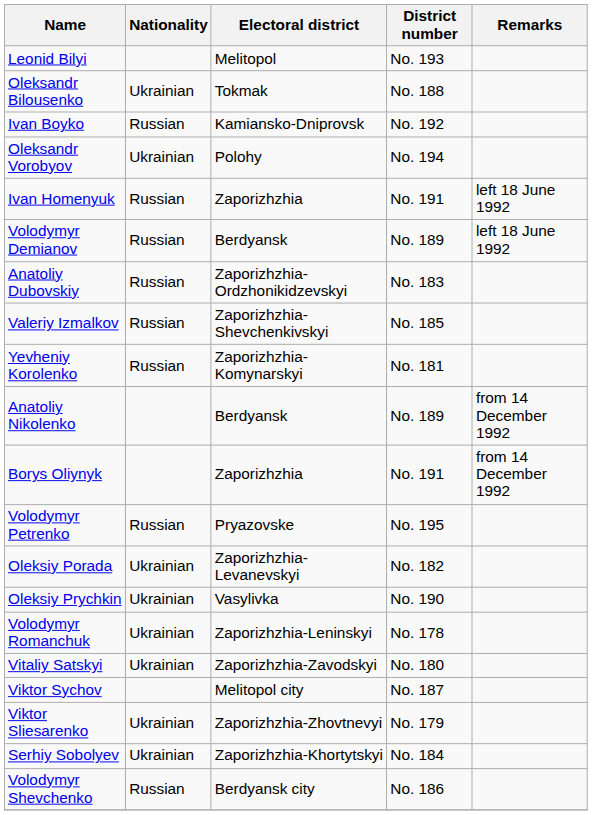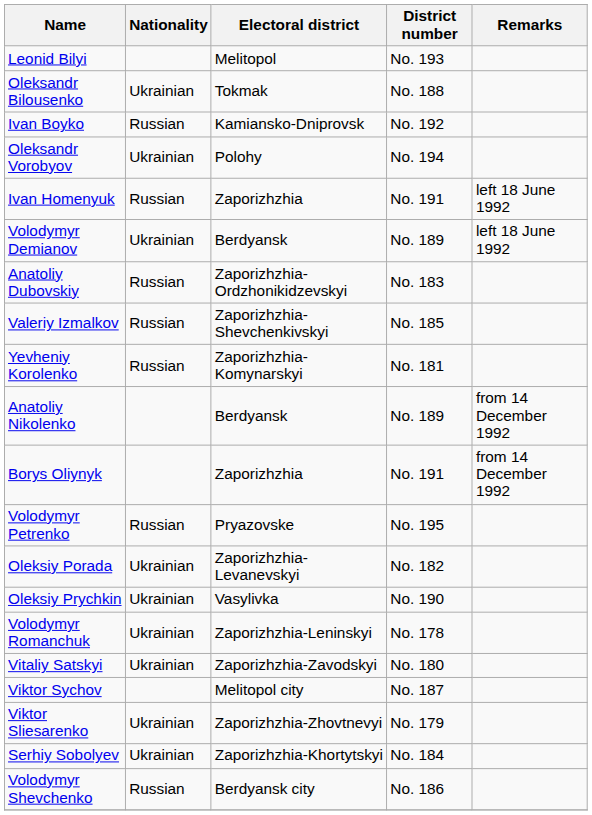 <table class="wikitable standard sortable">
 <tr>
 <th>Name</th>
 <th>Nationality</th>
 <th>Electoral district</th>
 <th>District number</th>
 <th>Remarks</th>
 </tr>
 <tr>
 <td><a href='#'>Leonid Bilyi</a></td>
 <td></td>
 <td>Melitopol</td>
 <td>No. 193</td>
 <td></td>
 </tr>
 <tr>
 <td><a href='#'>Oleksandr Bilousenko</a></td>
 <td>Ukrainian</td>
 <td>Tokmak</td>
 <td>No. 188</td>
 <td></td>
 </tr>
 <tr>
 <td><a href='#'>Ivan Boyko</a></td>
 <td>Russian</td>
 <td>Kamiansko-Dniprovsk</td>
 <td>No. 192</td>
 <td></td>
 </tr>
 <tr>
 <td><a href='#'>Oleksandr Vorobyov</a></td>
 <td>Ukrainian</td>
 <td>Polohy</td>
 <td>No. 194</td>
 <td></td>
 </tr>
 <tr>
 <td><a href='#'>Ivan Homenyuk</a></td>
 <td>Russian</td>
 <td>Zaporizhzhia</td>
 <td>No. 191</td>
 <td>left 18 June 1992</td>
 </tr>
 <tr>
 <td><a href='#'>Volodymyr Demianov</a></td>
-<td>Russian</td>
+<td>Ukrainian</td>
 <td>Berdyansk</td>
 <td>No. 189</td>
 <td>left 18 June 1992</td>
 </tr>
 <tr>
 <td><a href='#'>Anatoliy Dubovskiy</a></td>
 <td>Russian</td>
 <td>Zaporizhzhia-Ordzhonikidzevskyi</td>
 <td>No. 183</td>
 <td></td>
 </tr>
 <tr>
 <td><a href='#'>Valeriy Izmalkov</a></td>
 <td>Russian</td>
 <td>Zaporizhzhia-Shevchenkivskyi</td>
 <td>No. 185</td>
 <td></td>
 </tr>
 <tr>
 <td><a href='#'>Yevheniy Korolenko</a></td>
 <td>Russian</td>
 <td>Zaporizhzhia-Komynarskyi</td>
 <td>No. 181</td>
 <td></td>
 </tr>
 <tr>
 <td><a href='#'>Anatoliy Nikolenko</a></td>
 <td></td>
 <td>Berdyansk</td>
 <td>No. 189</td>
 <td>from 14 December 1992</td>
 </tr>
 <tr>
 <td><a href='#'>Borys Oliynyk</a></td>
 <td></td>
 <td>Zaporizhzhia</td>
 <td>No. 191</td>
 <td>from 14 December 1992</td>
 </tr>
 <tr>
 <td><a href='#'>Volodymyr Petrenko</a></td>
 <td>Russian</td>
 <td>Pryazovske</td>
 <td>No. 195</td>
 <td></td>
 </tr>
 <tr>
 <td><a href='#'>Oleksiy Porada</a></td>
 <td>Ukrainian</td>
 <td>Zaporizhzhia-Levanevskyi</td>
 <td>No. 182</td>
 <td></td>
 </tr>
 <tr>
 <td><a href='#'>Oleksiy Prychkin</a></td>
 <td>Ukrainian</td>
 <td>Vasylivka</td>
 <td>No. 190</td>
 <td></td>
 </tr>
 <tr>
 <td><a href='#'>Volodymyr Romanchuk</a></td>
 <td>Ukrainian</td>
 <td>Zaporizhzhia-Leninskyi</td>
 <td>No. 178</td>
 <td></td>
 </tr>
 <tr>
 <td><a href='#'>Vitaliy Satskyi</a></td>
 <td>Ukrainian</td>
 <td>Zaporizhzhia-Zavodskyi</td>
 <td>No. 180</td>
 <td></td>
 </tr>
 <tr>
 <td><a href='#'>Viktor Sychov</a></td>
 <td></td>
 <td>Melitopol city</td>
 <td>No. 187</td>
 <td></td>
 </tr>
 <tr>
 <td><a href='#'>Viktor Sliesarenko</a></td>
 <td>Ukrainian</td>
 <td>Zaporizhzhia-Zhovtnevyi</td>
 <td>No. 179</td>
 <td></td>
 </tr>
 <tr>
 <td><a href='#'>Serhiy Sobolyev</a></td>
 <td>Ukrainian</td>
 <td>Zaporizhzhia-Khortytskyi</td>
 <td>No. 184</td>
 <td></td>
 </tr>
 <tr>
 <td><a href='#'>Volodymyr Shevchenko</a></td>
 <td>Russian</td>
 <td>Berdyansk city</td>
 <td>No. 186</td>
 <td></td>
 </tr>
 <tr>
 </tr>
 </table>
